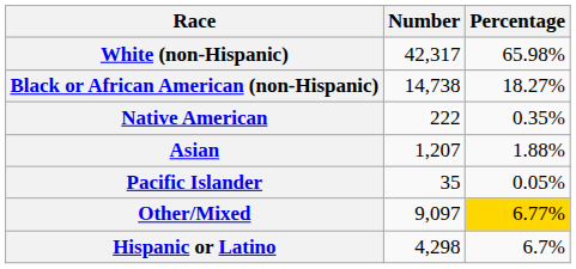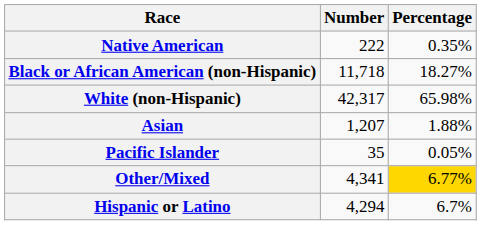 <table class="wikitable" style="text-align:right">
 <tr>
 <th scope="col">Race</th>
 <th scope="col">Number</th>
 <th scope="col">Percentage</th>
 </tr>
 <tr>
+<th scope="row"><a href='#'>Native American</a></th>
+<td>222</td>
+<td>0.35%</td>
+</tr>
+<tr>
+<th scope="row"><a href='#'>Black or African American</a> (non-Hispanic)</th>
+<td>11,718</td>
+<td>18.27%</td>
+</tr>
+<tr>
 <th scope="row"><a href='#'>White</a> (non-Hispanic)</th>
 <td>42,317</td>
 <td>65.98%</td>
-</tr>
-<tr>
-<th scope="row"><a href='#'>Black or African American</a> (non-Hispanic)</th>
-<td>14,738</td>
-<td>18.27%</td>
-</tr>
-<tr>
-<th scope="row"><a href='#'>Native American</a></th>
-<td>222</td>
-<td>0.35%</td>
 </tr>
 <tr>
 <th scope="row"><a href='#'>Asian</a></th>
 <td>1,207</td>
 <td>1.88%</td>
 </tr>
 <tr>
 <th scope="row"><a href='#'>Pacific Islander</a></th>
 <td>35</td>
 <td>0.05%</td>
 </tr>
 <tr>
 <th scope="row"><a href='#'>Other/Mixed</a></th>
-<td>9,097</td>
+<td>4,341</td>
 <td style="background: gold;">6.77%</td>
 </tr>
 <tr>
 <th scope="row"><a href='#'>Hispanic</a> or <a href='#'>Latino</a></th>
-<td>4,298</td>
+<td>4,294</td>
 <td>6.7%</td>
 </tr>
 </table>
